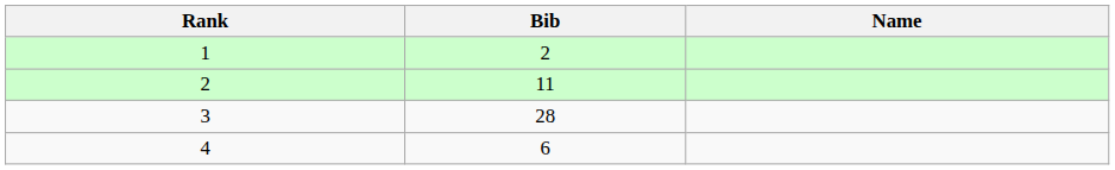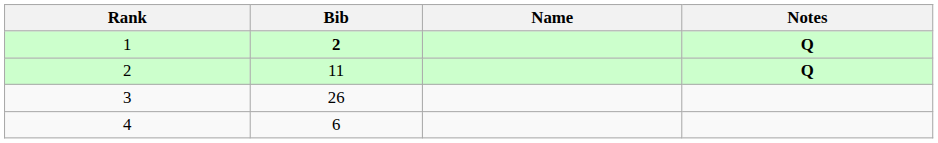 <table class="wikitable" style="text-align:center;" width=70%>
 <tr>
 <th>Rank</th>
 <th>Bib</th>
 <th>Name</th>
+<th>Notes</th>
 </tr>
 <tr bgcolor="#ccffcc">
 <td>1</td>
-<td>2</td>
+<td><strong>2</strong></td>
 <td align=left></td>
+<td><strong>Q</strong></td>
 </tr>
 <tr bgcolor="#ccffcc">
 <td>2</td>
 <td>11</td>
 <td align=left></td>
+<td><strong>Q</strong></td>
 </tr>
 <tr>
 <td>3</td>
-<td>28</td>
+<td>26</td>
 <td align=left></td>
+<td></td>
 </tr>
 <tr>
 <td>4</td>
 <td>6</td>
 <td align=left></td>
+<td></td>
 </tr>
 </table>
